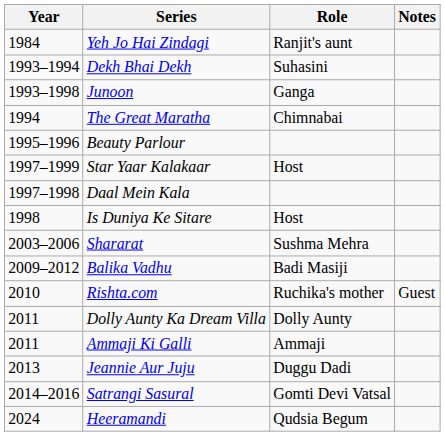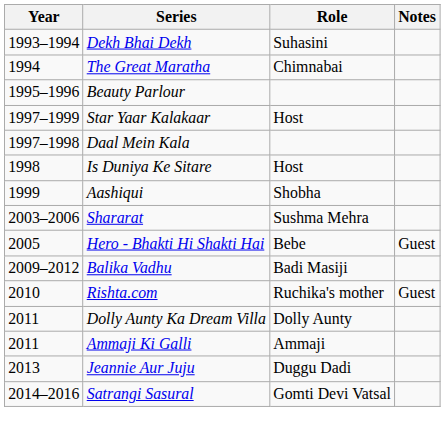 <table class="wikitable">
 <tr>
 <th>Year</th>
 <th>Series</th>
 <th>Role</th>
 <th>Notes</th>
 </tr>
 <tr>
-<td>1984</td>
-<td><em><a href='#'>Yeh Jo Hai Zindagi</a></em></td>
-<td>Ranjit's aunt</td>
-<td></td>
-</tr>
-<tr>
 <td>1993–1994</td>
 <td><em><a href='#'>Dekh Bhai Dekh</a></em></td>
 <td>Suhasini</td>
-<td></td>
-</tr>
-<tr>
-<td>1993–1998</td>
-<td><em><a href='#'>Junoon</a></em></td>
-<td>Ganga</td>
 <td></td>
 </tr>
 <tr>
 <td>1994</td>
 <td><em><a href='#'>The Great Maratha</a></em></td>
 <td>Chimnabai</td>
 <td></td>
 </tr>
 <tr>
 <td>1995–1996</td>
 <td><em>Beauty Parlour</em></td>
 <td></td>
 <td></td>
 </tr>
 <tr>
 <td>1997–1999</td>
 <td><em>Star Yaar Kalakaar</em></td>
 <td>Host</td>
 <td></td>
 </tr>
 <tr>
 <td>1997–1998</td>
 <td><em>Daal Mein Kala</em></td>
 <td></td>
 <td></td>
 </tr>
 <tr>
 <td>1998</td>
 <td><em>Is Duniya Ke Sitare</em></td>
 <td>Host</td>
 <td></td>
 </tr>
 <tr>
+<td>1999</td>
+<td><em>Aashiqui</em></td>
+<td>Shobha</td>
+<td></td>
+</tr>
+<tr>
 <td>2003–2006</td>
 <td><em><a href='#'>Shararat</a></em></td>
 <td>Sushma Mehra</td>
 <td></td>
+</tr>
+<tr>
+<td>2005</td>
+<td><em><a href='#'>Hero - Bhakti Hi Shakti Hai</a></em></td>
+<td>Bebe</td>
+<td>Guest</td>
 </tr>
 <tr>
 <td>2009–2012</td>
 <td><em><a href='#'>Balika Vadhu</a></em></td>
 <td>Badi Masiji</td>
 <td></td>
 </tr>
 <tr>
 <td>2010</td>
 <td><em><a href='#'>Rishta.com</a></em></td>
 <td>Ruchika's mother</td>
 <td>Guest</td>
 </tr>
 <tr>
 <td>2011</td>
 <td><em>Dolly Aunty Ka Dream Villa</em></td>
 <td>Dolly Aunty</td>
 <td></td>
 </tr>
 <tr>
 <td>2011</td>
 <td><em><a href='#'>Ammaji Ki Galli</a></em></td>
 <td>Ammaji</td>
 <td></td>
 </tr>
 <tr>
 <td>2013</td>
 <td><em><a href='#'>Jeannie Aur Juju</a></em></td>
 <td>Duggu Dadi</td>
 <td></td>
 </tr>
 <tr>
 <td>2014–2016</td>
 <td><em><a href='#'>Satrangi Sasural</a></em></td>
 <td>Gomti Devi Vatsal</td>
 <td></td>
 </tr>
-<tr>
-<td>2024</td>
-<td><em><a href='#'>Heeramandi</a></em></td>
-<td>Qudsia Begum</td>
-<td></td>
-</tr>
 </table>
